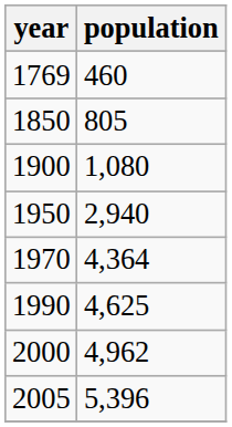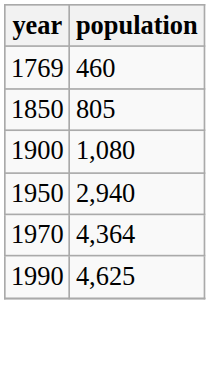 <table class="wikitable">
 <tr>
 <th>year</th>
 <th>population</th>
 </tr>
 <tr>
 <td>1769</td>
 <td>460</td>
 </tr>
 <tr>
 <td>1850</td>
 <td>805</td>
 </tr>
 <tr>
 <td>1900</td>
 <td>1,080</td>
 </tr>
 <tr>
 <td>1950</td>
 <td>2,940</td>
 </tr>
 <tr>
 <td>1970</td>
 <td>4,364</td>
 </tr>
 <tr>
 <td>1990</td>
 <td>4,625</td>
 </tr>
 <tr>
-<td>2000</td>
-<td>4,962</td>
-</tr>
-<tr>
-<td>2005</td>
-<td>5,396</td>
-</tr>
-<tr>
 </tr>
 </table>
